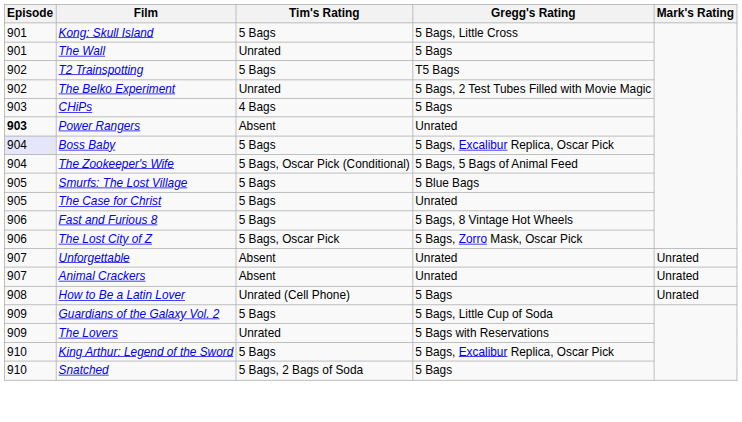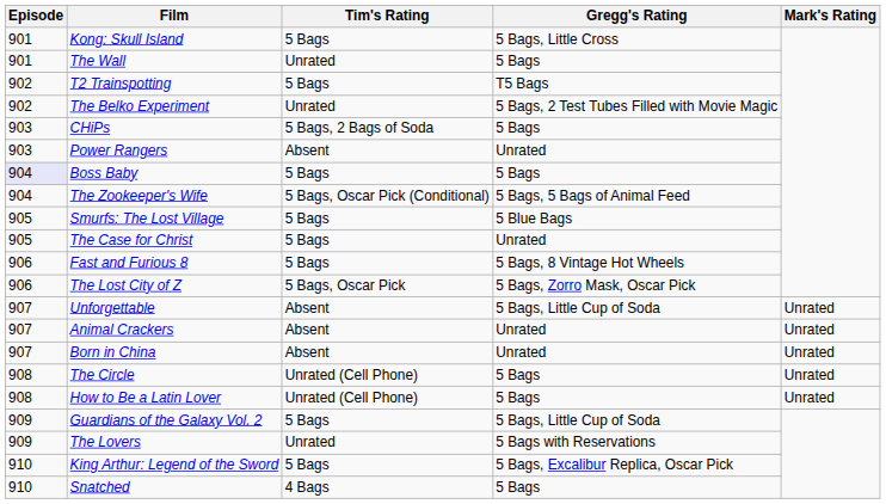 <table class="wikitable">
 <tr>
 <th>Episode</th>
 <th>Film</th>
 <th>Tim's Rating</th>
 <th>Gregg's Rating</th>
 <th>Mark's Rating</th>
 </tr>
 <tr>
 <td>901</td>
 <td><em><a href='#'>Kong: Skull Island</a></em></td>
 <td>5 Bags</td>
 <td>5 Bags, Little Cross</td>
 </tr>
 <tr>
 <td>901</td>
 <td><em><a href='#'>The Wall</a></em></td>
 <td>Unrated</td>
 <td>5 Bags</td>
 </tr>
 <tr>
 <td>902</td>
 <td><em><a href='#'>T2 Trainspotting</a></em></td>
 <td>5 Bags</td>
 <td>T5 Bags</td>
 </tr>
 <tr>
 <td>902</td>
 <td><em><a href='#'>The Belko Experiment</a></em></td>
 <td>Unrated</td>
 <td>5 Bags, 2 Test Tubes Filled with Movie Magic</td>
 </tr>
 <tr>
 <td>903</td>
 <td><em><a href='#'>CHiPs</a></em></td>
-<td>4 Bags</td>
+<td>5 Bags, 2 Bags of Soda</td>
 <td>5 Bags</td>
 </tr>
 <tr>
-<td><strong>903</strong></td>
+<td>903</td>
 <td><em><a href='#'>Power Rangers</a></em></td>
 <td>Absent</td>
 <td>Unrated</td>
 </tr>
 <tr>
 <td style="background: lavender;">904</td>
 <td><em><a href='#'>Boss Baby</a></em></td>
 <td>5 Bags</td>
-<td>5 Bags, <a href='#'>Excalibur</a> Replica, Oscar Pick</td>
+<td>5 Bags</td>
 </tr>
 <tr>
 <td>904</td>
 <td><em><a href='#'>The Zookeeper's Wife</a></em></td>
 <td>5 Bags, Oscar Pick (Conditional)</td>
 <td>5 Bags, 5 Bags of Animal Feed</td>
 </tr>
 <tr>
 <td>905</td>
 <td><em><a href='#'>Smurfs: The Lost Village</a></em></td>
 <td>5 Bags</td>
 <td>5 Blue Bags</td>
 </tr>
 <tr>
 <td>905</td>
 <td><em><a href='#'>The Case for Christ</a></em></td>
 <td>5 Bags</td>
 <td>Unrated</td>
 </tr>
 <tr>
 <td>906</td>
 <td><em><a href='#'>Fast and Furious 8</a></em></td>
 <td>5 Bags</td>
 <td>5 Bags, 8 Vintage Hot Wheels</td>
 </tr>
 <tr>
 <td>906</td>
 <td><em><a href='#'>The Lost City of Z</a></em></td>
 <td>5 Bags, Oscar Pick</td>
 <td>5 Bags, <a href='#'>Zorro</a> Mask, Oscar Pick</td>
 </tr>
 <tr>
 <td>907</td>
 <td><em><a href='#'>Unforgettable</a></em></td>
 <td>Absent</td>
-<td>Unrated</td>
+<td>5 Bags, Little Cup of Soda</td>
 <td>Unrated</td>
 </tr>
 <tr>
 <td>907</td>
 <td><em><a href='#'>Animal Crackers</a></em></td>
 <td>Absent</td>
 <td>Unrated</td>
+<td>Unrated</td>
+</tr>
+<tr>
+<td>907</td>
+<td><em><a href='#'>Born in China</a></em></td>
+<td>Absent</td>
+<td>Unrated</td>
+<td>Unrated</td>
+</tr>
+<tr>
+<td>908</td>
+<td><em><a href='#'>The Circle</a></em></td>
+<td>Unrated (Cell Phone)</td>
+<td>5 Bags</td>
 <td>Unrated</td>
 </tr>
 <tr>
 <td>908</td>
 <td><em><a href='#'>How to Be a Latin Lover</a></em></td>
 <td>Unrated (Cell Phone)</td>
 <td>5 Bags</td>
 <td>Unrated</td>
 </tr>
 <tr>
 <td>909</td>
 <td><em><a href='#'>Guardians of the Galaxy Vol. 2</a></em></td>
 <td>5 Bags</td>
 <td>5 Bags, Little Cup of Soda</td>
 </tr>
 <tr>
 <td>909</td>
 <td><em><a href='#'>The Lovers</a></em></td>
 <td>Unrated</td>
 <td>5 Bags with Reservations</td>
 </tr>
 <tr>
 <td>910</td>
 <td><em><a href='#'>King Arthur: Legend of the Sword</a></em></td>
 <td>5 Bags</td>
 <td>5 Bags, <a href='#'>Excalibur</a> Replica, Oscar Pick</td>
 </tr>
 <tr>
 <td>910</td>
 <td><em><a href='#'>Snatched</a></em></td>
-<td>5 Bags, 2 Bags of Soda</td>
+<td>4 Bags</td>
 <td>5 Bags</td>
 </tr>
 </table>
